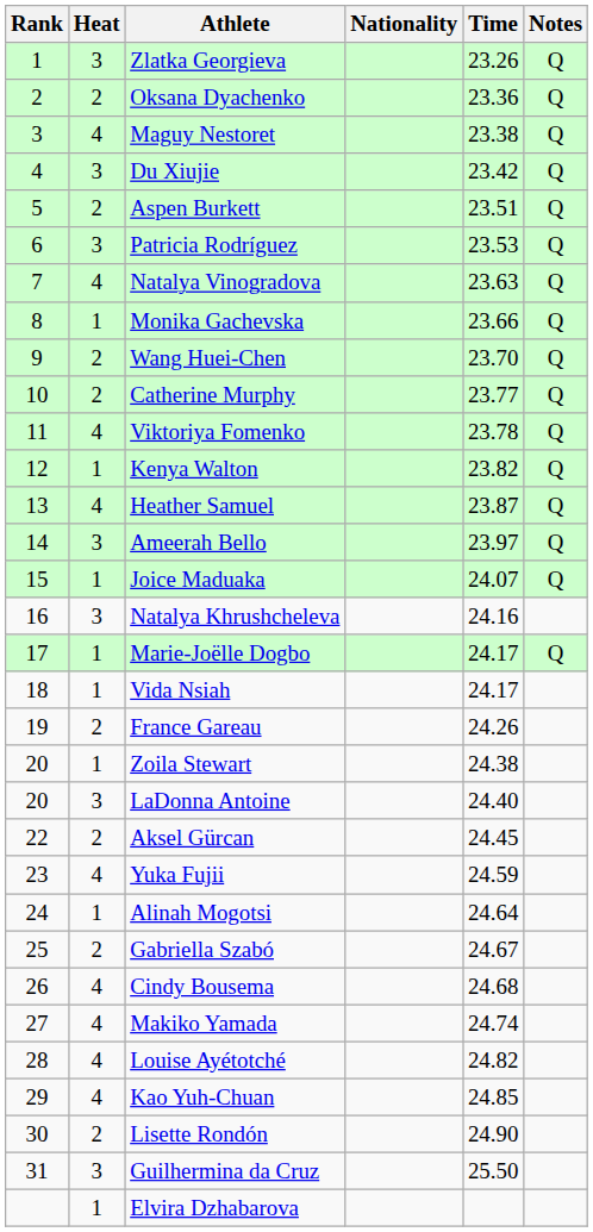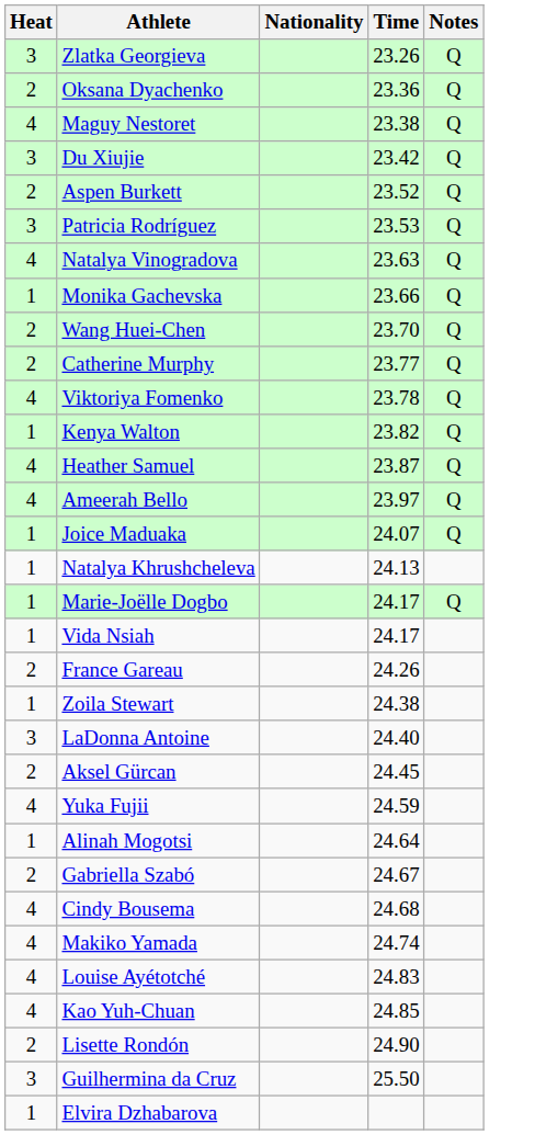 <table class="wikitable sortable" style="text-align:center;font-size:95%">
 <tr>
-<th>Rank</th>
 <th>Heat</th>
 <th>Athlete</th>
 <th>Nationality</th>
 <th>Time</th>
 <th>Notes</th>
 </tr>
 <tr bgcolor=ccffcc>
-<td>1</td>
 <td>3</td>
 <td align="left"><a href='#'>Zlatka Georgieva</a></td>
 <td align=left></td>
 <td>23.26</td>
 <td>Q</td>
 </tr>
 <tr bgcolor=ccffcc>
 <td>2</td>
-<td>2</td>
 <td align="left"><a href='#'>Oksana Dyachenko</a></td>
 <td align=left></td>
 <td>23.36</td>
 <td>Q</td>
 </tr>
 <tr bgcolor=ccffcc>
-<td>3</td>
 <td>4</td>
 <td align="left"><a href='#'>Maguy Nestoret</a></td>
 <td align=left></td>
 <td>23.38</td>
 <td>Q</td>
 </tr>
 <tr bgcolor=ccffcc>
-<td>4</td>
 <td>3</td>
 <td align="left"><a href='#'>Du Xiujie</a></td>
 <td align=left></td>
 <td>23.42</td>
 <td>Q</td>
 </tr>
 <tr bgcolor=ccffcc>
-<td>5</td>
 <td>2</td>
 <td align="left"><a href='#'>Aspen Burkett</a></td>
 <td align=left></td>
-<td>23.51</td>
+<td>23.52</td>
 <td>Q</td>
 </tr>
 <tr bgcolor=ccffcc>
-<td>6</td>
 <td>3</td>
 <td align="left"><a href='#'>Patricia Rodríguez</a></td>
 <td align=left></td>
 <td>23.53</td>
 <td>Q</td>
 </tr>
 <tr bgcolor=ccffcc>
-<td>7</td>
 <td>4</td>
 <td align="left"><a href='#'>Natalya Vinogradova</a></td>
 <td align=left></td>
 <td>23.63</td>
 <td>Q</td>
 </tr>
 <tr bgcolor=ccffcc>
-<td>8</td>
 <td>1</td>
 <td align="left"><a href='#'>Monika Gachevska</a></td>
 <td align=left></td>
 <td>23.66</td>
 <td>Q</td>
 </tr>
 <tr bgcolor=ccffcc>
-<td>9</td>
 <td>2</td>
 <td align="left"><a href='#'>Wang Huei-Chen</a></td>
 <td align=left></td>
 <td>23.70</td>
 <td>Q</td>
 </tr>
 <tr bgcolor=ccffcc>
-<td>10</td>
 <td>2</td>
 <td align="left"><a href='#'>Catherine Murphy</a></td>
 <td align=left></td>
 <td>23.77</td>
 <td>Q</td>
 </tr>
 <tr bgcolor=ccffcc>
-<td>11</td>
 <td>4</td>
 <td align="left"><a href='#'>Viktoriya Fomenko</a></td>
 <td align=left></td>
 <td>23.78</td>
 <td>Q</td>
 </tr>
 <tr bgcolor=ccffcc>
-<td>12</td>
 <td>1</td>
 <td align="left"><a href='#'>Kenya Walton</a></td>
 <td align=left></td>
 <td>23.82</td>
 <td>Q</td>
 </tr>
 <tr bgcolor=ccffcc>
-<td>13</td>
 <td>4</td>
 <td align="left"><a href='#'>Heather Samuel</a></td>
 <td align=left></td>
 <td>23.87</td>
 <td>Q</td>
 </tr>
 <tr bgcolor=ccffcc>
-<td>14</td>
-<td>3</td>
+<td>4</td>
 <td align="left"><a href='#'>Ameerah Bello</a></td>
 <td align=left></td>
 <td>23.97</td>
 <td>Q</td>
 </tr>
 <tr bgcolor=ccffcc>
-<td>15</td>
 <td>1</td>
 <td align="left"><a href='#'>Joice Maduaka</a></td>
 <td align=left></td>
 <td>24.07</td>
 <td>Q</td>
 </tr>
 <tr>
-<td>16</td>
-<td>3</td>
+<td>1</td>
 <td align="left"><a href='#'>Natalya Khrushcheleva</a></td>
 <td align=left></td>
-<td>24.16</td>
+<td>24.13</td>
 <td></td>
 </tr>
 <tr bgcolor=ccffcc>
-<td>17</td>
 <td>1</td>
 <td align="left"><a href='#'>Marie-Joëlle Dogbo</a></td>
 <td align=left></td>
 <td>24.17</td>
 <td>Q</td>
 </tr>
 <tr>
-<td>18</td>
 <td>1</td>
 <td align="left"><a href='#'>Vida Nsiah</a></td>
 <td align=left></td>
 <td>24.17</td>
 <td></td>
 </tr>
 <tr>
-<td>19</td>
 <td>2</td>
 <td align="left"><a href='#'>France Gareau</a></td>
 <td align=left></td>
 <td>24.26</td>
 <td></td>
 </tr>
 <tr>
-<td>20</td>
 <td>1</td>
 <td align="left"><a href='#'>Zoila Stewart</a></td>
 <td align=left></td>
 <td>24.38</td>
 <td></td>
 </tr>
 <tr>
-<td>20</td>
 <td>3</td>
 <td align="left"><a href='#'>LaDonna Antoine</a></td>
 <td align=left></td>
 <td>24.40</td>
 <td></td>
 </tr>
 <tr>
-<td>22</td>
 <td>2</td>
 <td align="left"><a href='#'>Aksel Gürcan</a></td>
 <td align=left></td>
 <td>24.45</td>
 <td></td>
 </tr>
 <tr>
-<td>23</td>
 <td>4</td>
 <td align="left"><a href='#'>Yuka Fujii</a></td>
 <td align=left></td>
 <td>24.59</td>
 <td></td>
 </tr>
 <tr>
-<td>24</td>
 <td>1</td>
 <td align="left"><a href='#'>Alinah Mogotsi</a></td>
 <td align=left></td>
 <td>24.64</td>
 <td></td>
 </tr>
 <tr>
-<td>25</td>
 <td>2</td>
 <td align="left"><a href='#'>Gabriella Szabó</a></td>
 <td align=left></td>
 <td>24.67</td>
 <td></td>
 </tr>
 <tr>
-<td>26</td>
 <td>4</td>
 <td align="left"><a href='#'>Cindy Bousema</a></td>
 <td align=left></td>
 <td>24.68</td>
 <td></td>
 </tr>
 <tr>
-<td>27</td>
 <td>4</td>
 <td align="left"><a href='#'>Makiko Yamada</a></td>
 <td align=left></td>
 <td>24.74</td>
 <td></td>
 </tr>
 <tr>
-<td>28</td>
 <td>4</td>
 <td align="left"><a href='#'>Louise Ayétotché</a></td>
 <td align=left></td>
-<td>24.82</td>
+<td>24.83</td>
 <td></td>
 </tr>
 <tr>
-<td>29</td>
 <td>4</td>
 <td align="left"><a href='#'>Kao Yuh-Chuan</a></td>
 <td align=left></td>
 <td>24.85</td>
 <td></td>
 </tr>
 <tr>
-<td>30</td>
 <td>2</td>
 <td align="left"><a href='#'>Lisette Rondón</a></td>
 <td align=left></td>
 <td>24.90</td>
 <td></td>
 </tr>
 <tr>
-<td>31</td>
 <td>3</td>
 <td align="left"><a href='#'>Guilhermina da Cruz</a></td>
 <td align=left></td>
 <td>25.50</td>
 <td></td>
 </tr>
 <tr>
-<td></td>
 <td>1</td>
 <td align="left"><a href='#'>Elvira Dzhabarova</a></td>
 <td align=left></td>
 <td></td>
 <td></td>
 </tr>
 </table>
